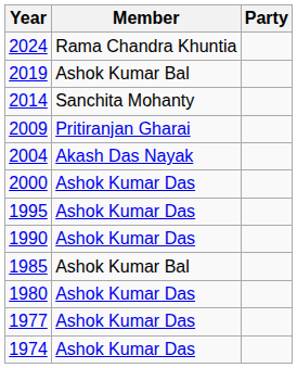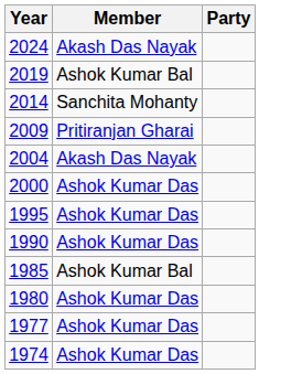 <table class="wikitable sortable">
 <tr>
 <th>Year</th>
 <th>Member</th>
 <th colspan=2>Party</th>
 </tr>
 <tr>
 <td><a href='#'>2024</a></td>
-<td>Rama Chandra Khuntia</td>
+<td><a href='#'>Akash Das Nayak</a></td>
 <td></td>
 </tr>
 <tr>
 <td><a href='#'>2019</a></td>
 <td>Ashok Kumar Bal</td>
 <td></td>
 </tr>
 <tr>
 <td><a href='#'>2014</a></td>
 <td>Sanchita Mohanty</td>
 <td></td>
 </tr>
 <tr>
 <td><a href='#'>2009</a></td>
 <td><a href='#'>Pritiranjan Gharai</a></td>
 <td></td>
 </tr>
 <tr>
 <td><a href='#'>2004</a></td>
 <td><a href='#'>Akash Das Nayak</a></td>
 <td></td>
 </tr>
 <tr>
 <td><a href='#'>2000</a></td>
 <td><a href='#'>Ashok Kumar Das</a></td>
 <td></td>
 </tr>
 <tr>
 <td><a href='#'>1995</a></td>
 <td><a href='#'>Ashok Kumar Das</a></td>
 <td></td>
 </tr>
 <tr>
 <td><a href='#'>1990</a></td>
 <td><a href='#'>Ashok Kumar Das</a></td>
 <td></td>
 </tr>
 <tr>
 <td><a href='#'>1985</a></td>
 <td>Ashok Kumar Bal</td>
 <td></td>
 </tr>
 <tr>
 <td><a href='#'>1980</a></td>
 <td><a href='#'>Ashok Kumar Das</a></td>
 <td></td>
 </tr>
 <tr>
 <td><a href='#'>1977</a></td>
 <td><a href='#'>Ashok Kumar Das</a></td>
 <td></td>
 </tr>
 <tr>
 <td><a href='#'>1974</a></td>
 <td><a href='#'>Ashok Kumar Das</a></td>
 <td></td>
 </tr>
 <tr>
 </tr>
 </table>
